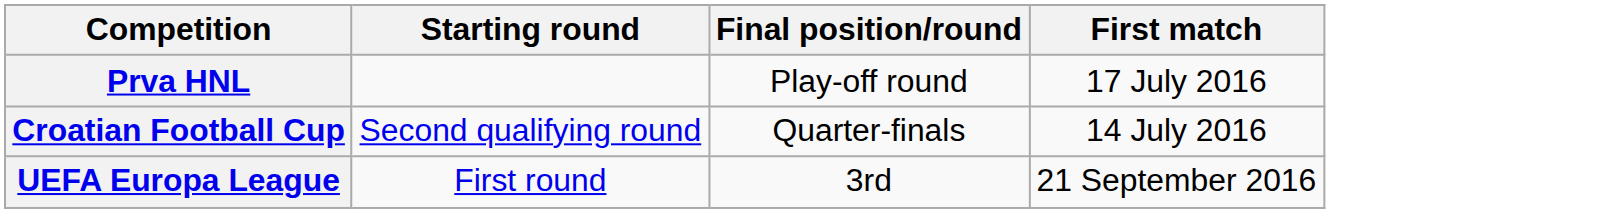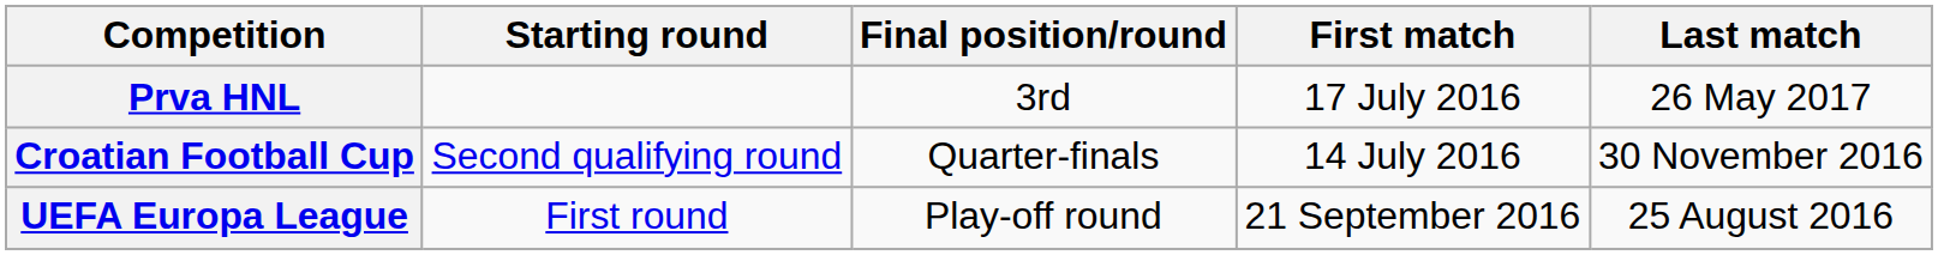 <table class="wikitable plainrowheaders" style="text-align:center;">
 <tr>
 <th scope=col>Competition</th>
 <th scope=col>Starting round</th>
 <th scope=col>Final position/round</th>
 <th scope=col>First match</th>
+<th scope=col>Last match</th>
 </tr>
 <tr>
 <th scope=row align=left><a href='#'>Prva HNL</a></th>
 <td></td>
-<td>Play-off round</td>
+<td>3rd</td>
 <td>17 July 2016</td>
+<td>26 May 2017</td>
 </tr>
 <tr>
 <th scope=row align=left><a href='#'>Croatian Football Cup</a></th>
 <td><a href='#'>Second qualifying round</a></td>
 <td>Quarter-finals</td>
 <td>14 July 2016</td>
+<td>30 November 2016</td>
 </tr>
 <tr>
 <th scope=row align=left><a href='#'>UEFA Europa League</a></th>
 <td><a href='#'>First round</a></td>
-<td>3rd</td>
+<td>Play-off round</td>
 <td>21 September 2016</td>
+<td>25 August 2016</td>
 </tr>
 </table>
